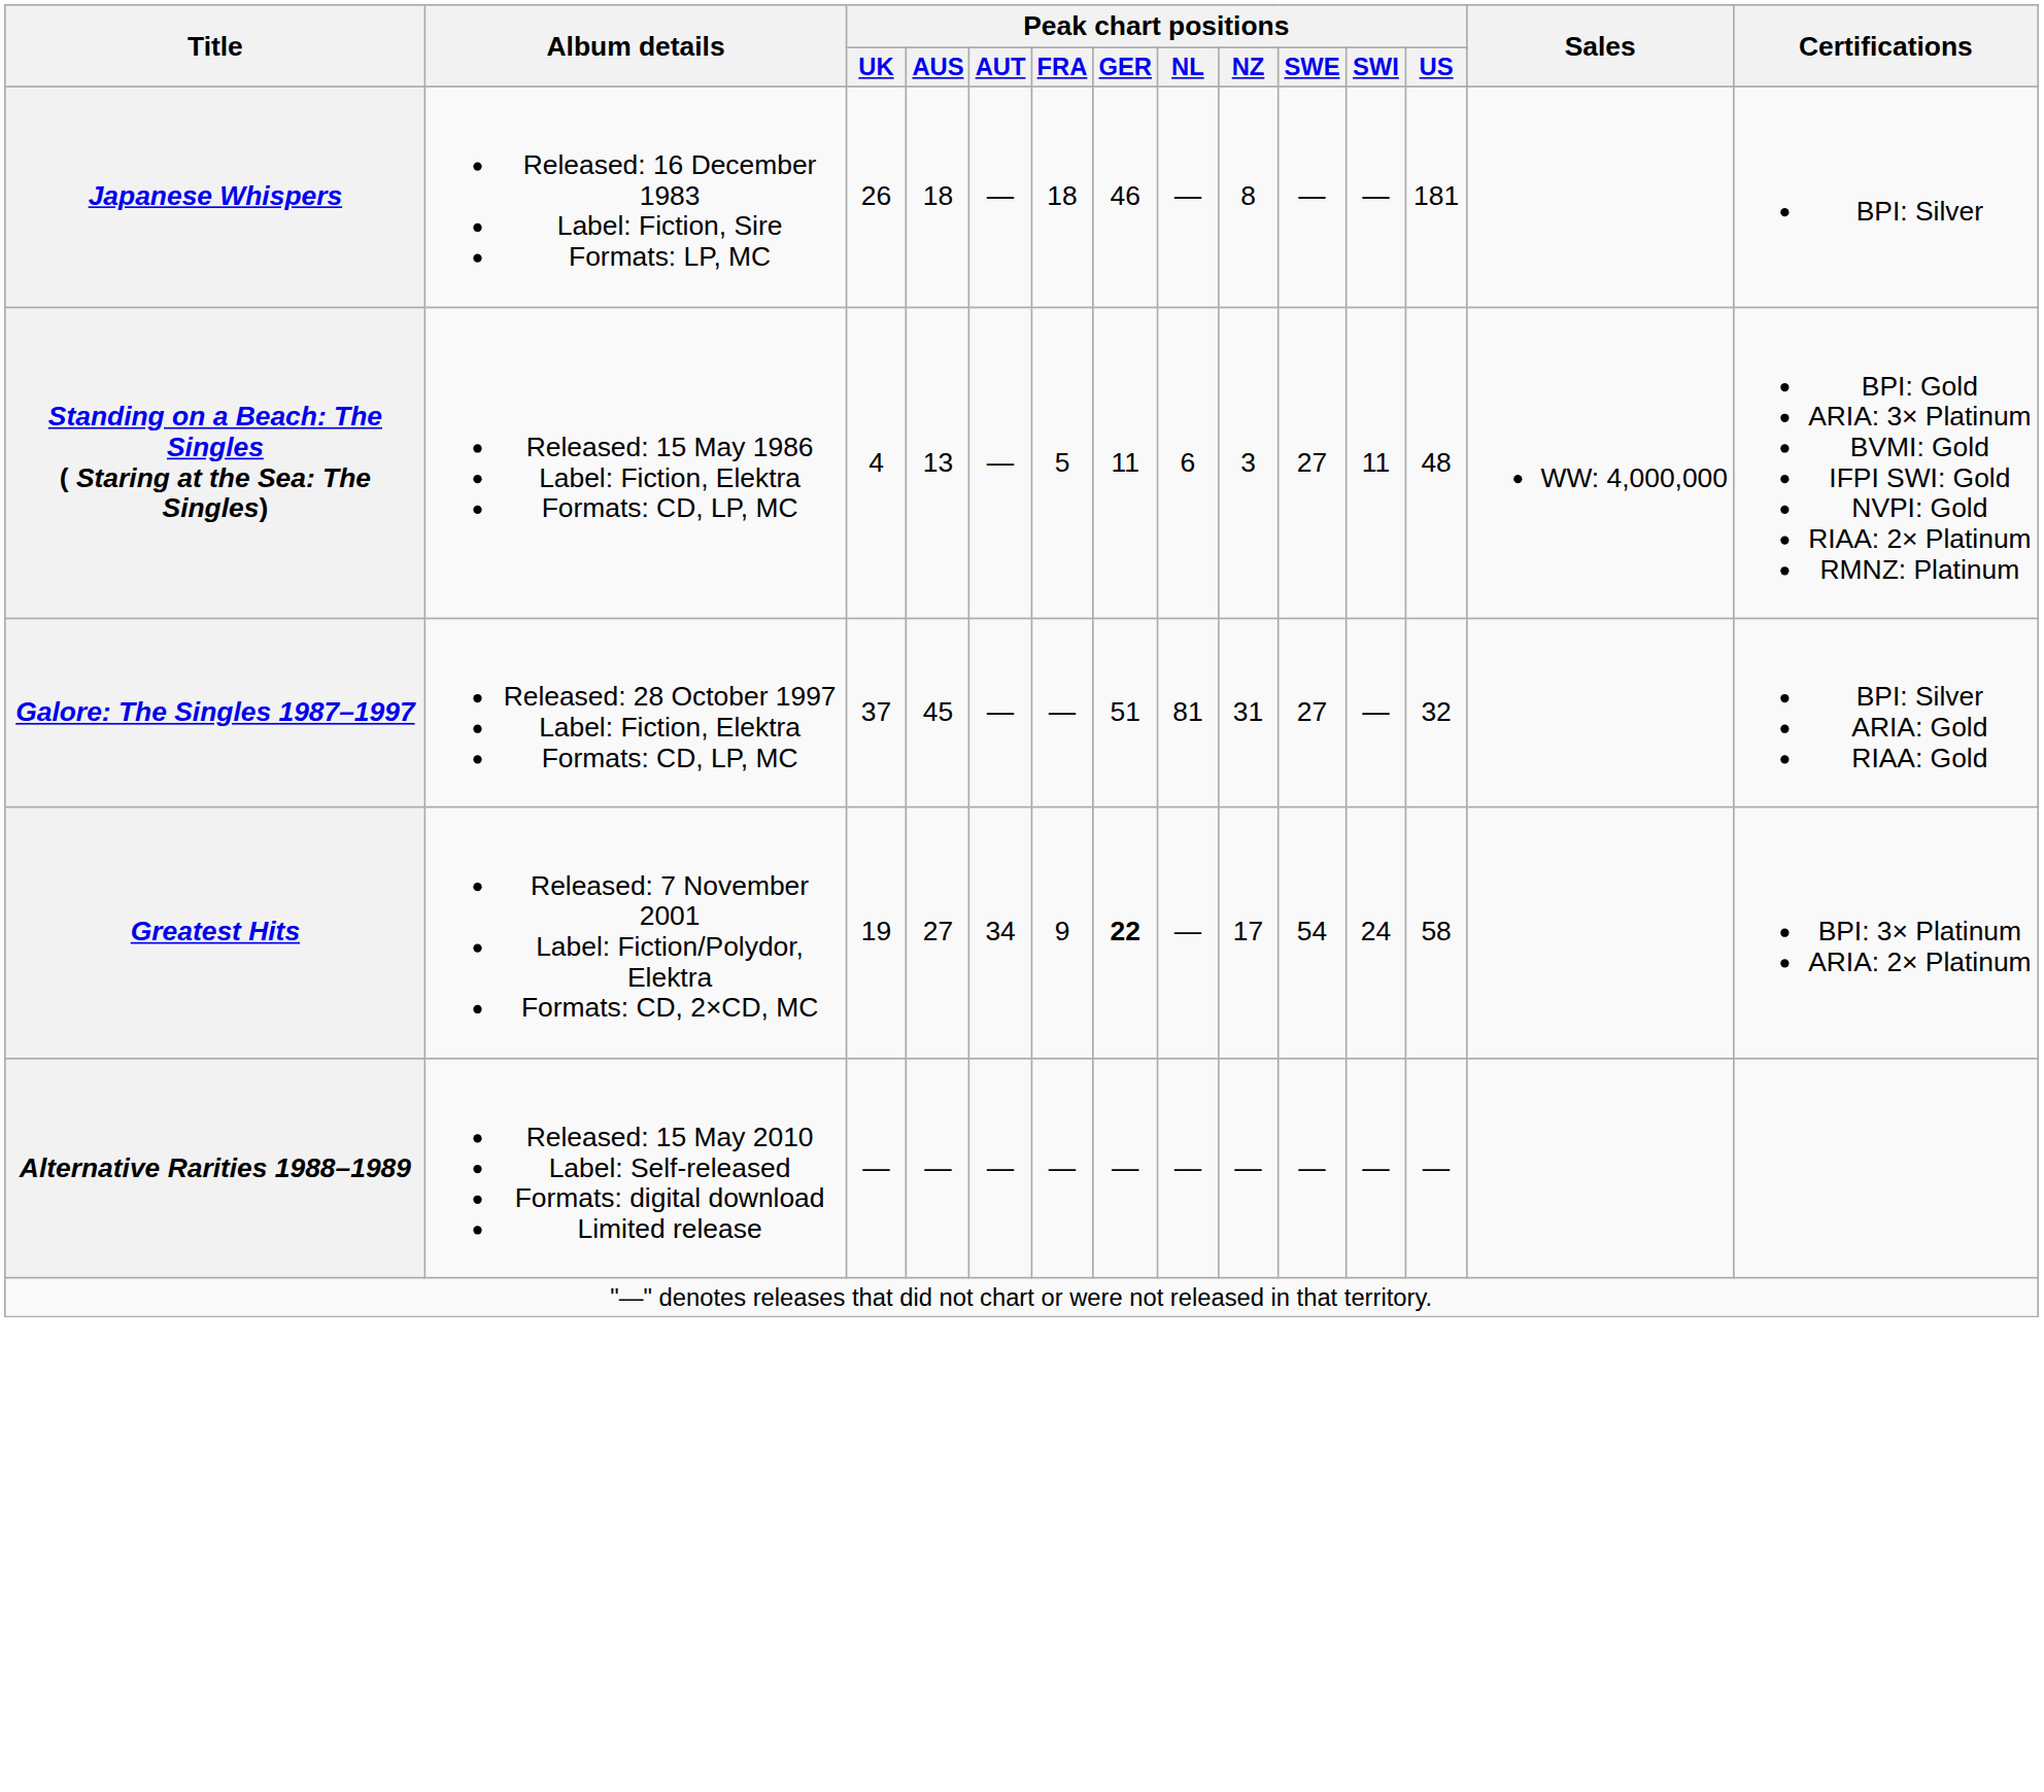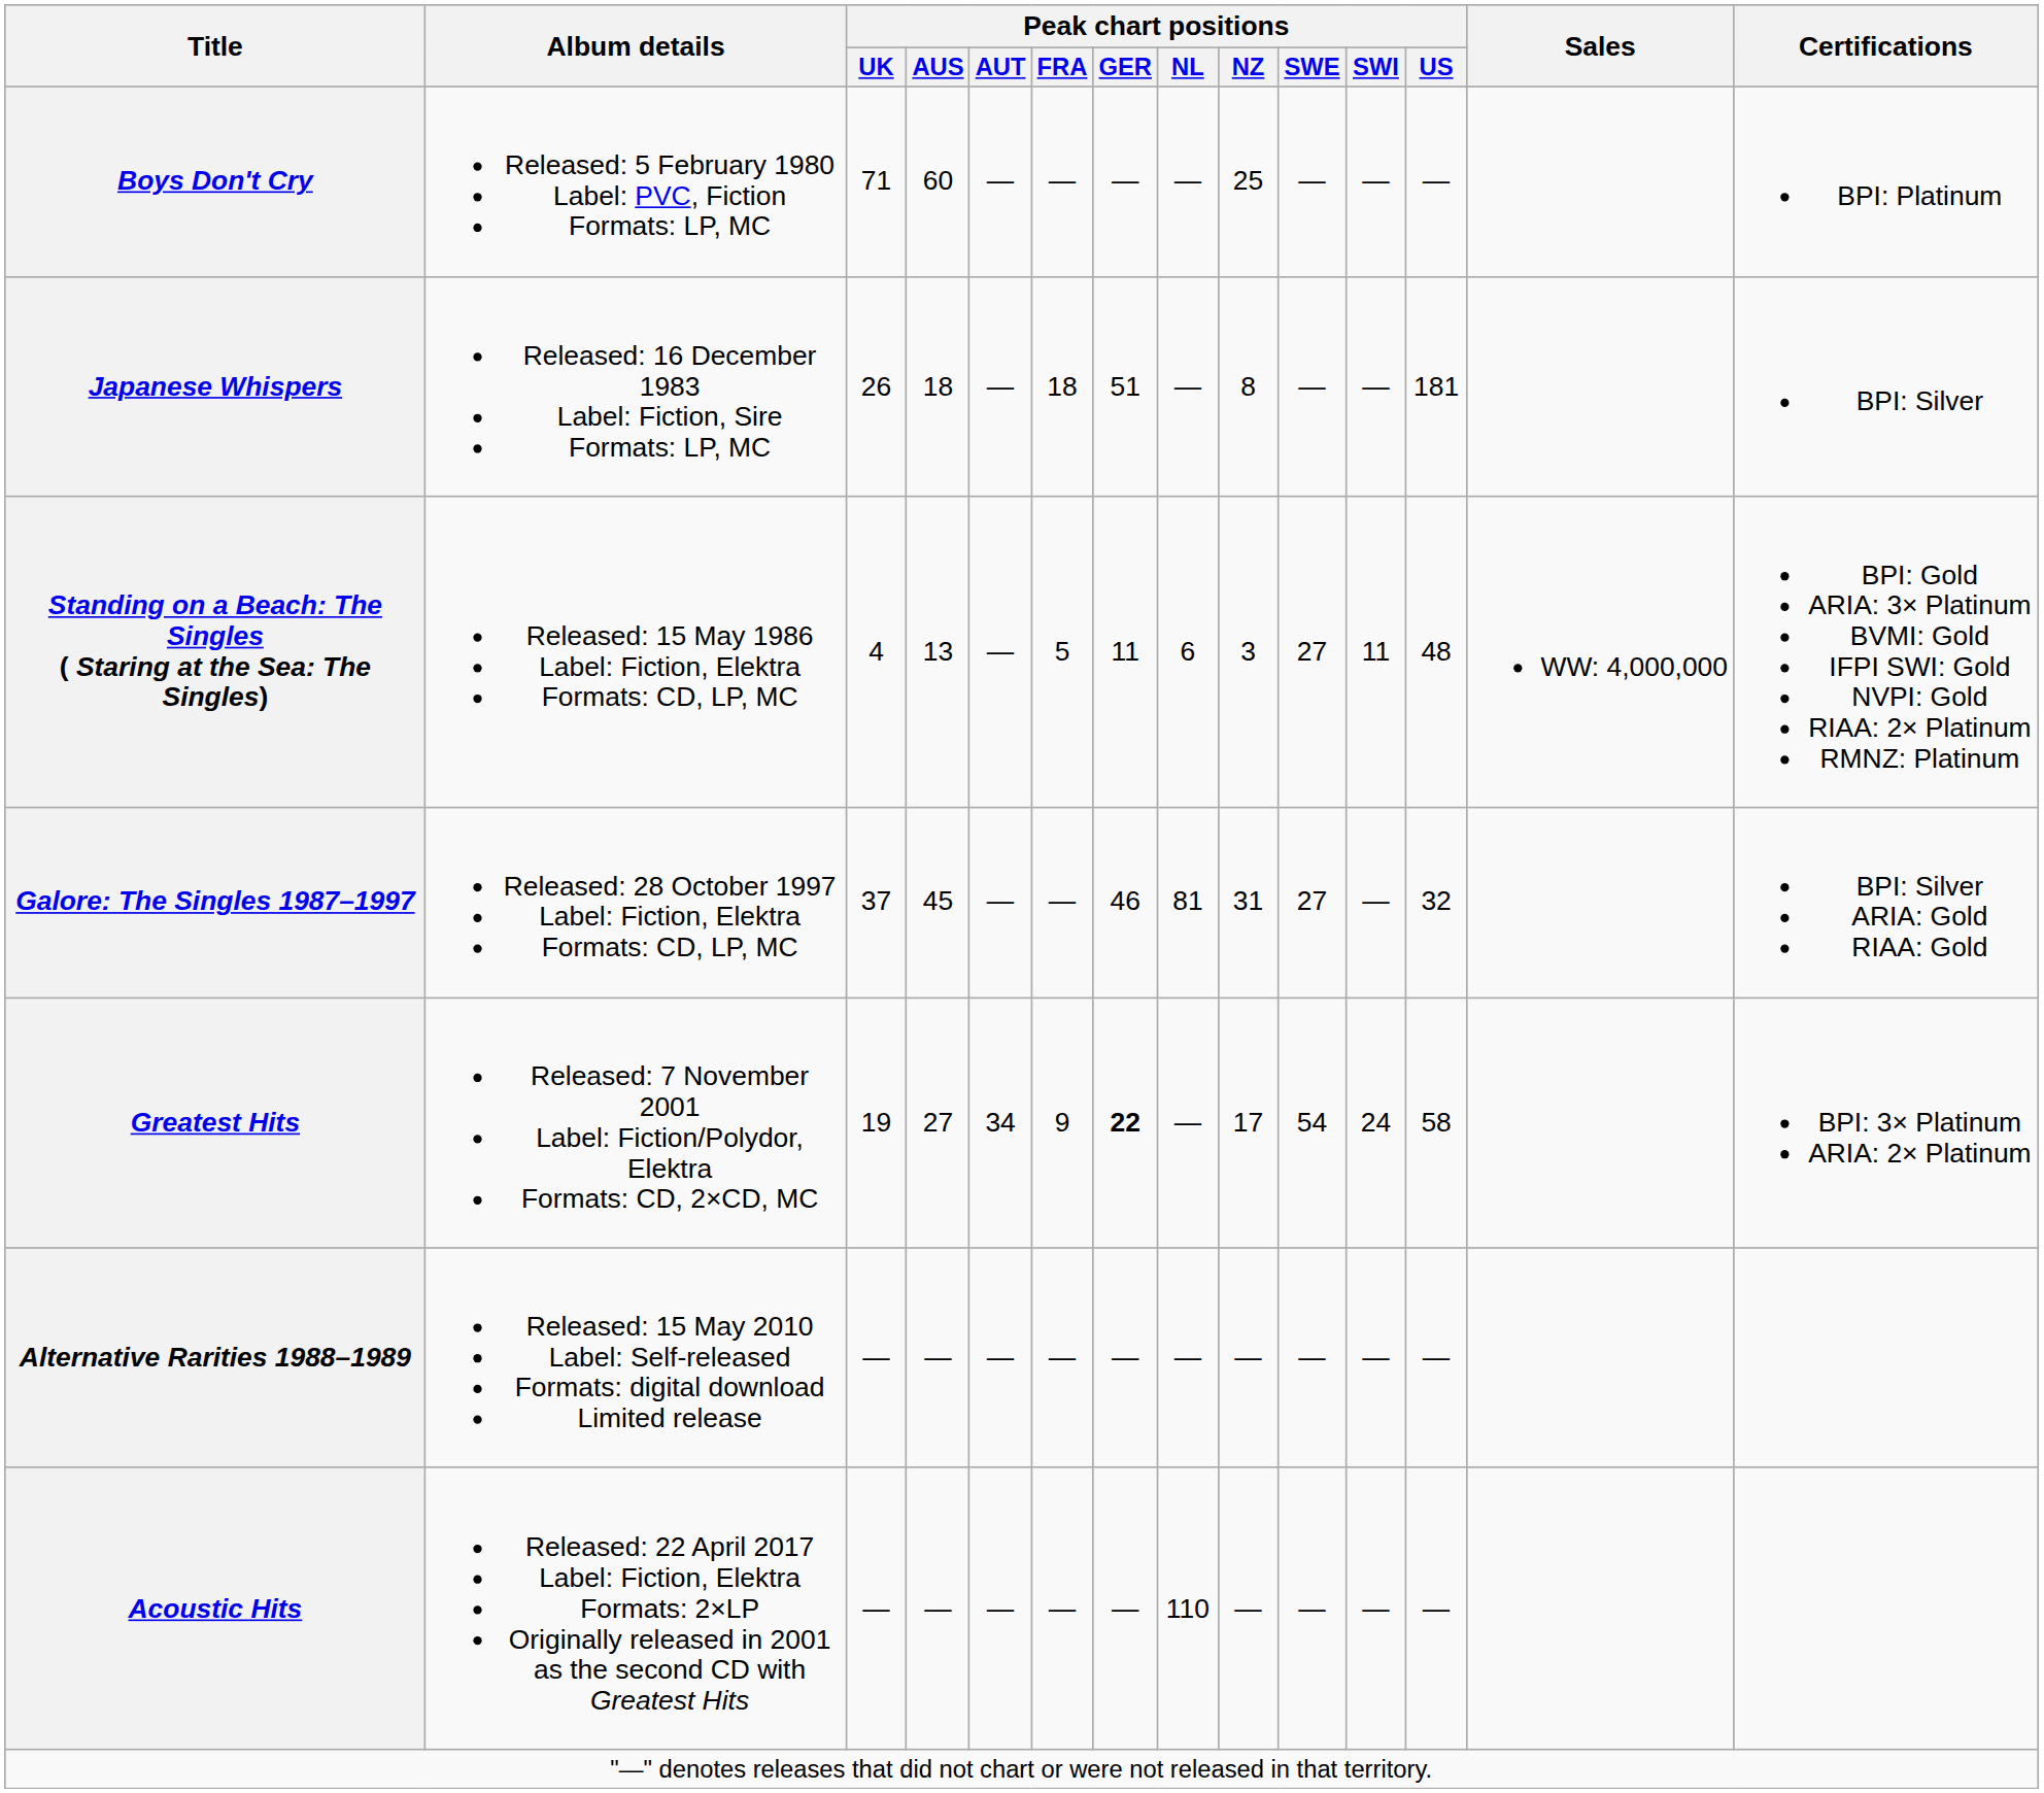 <table class="wikitable plainrowheaders" style="text-align:center;">
 <tr>
 <th rowspan="2" scope="col" style="width:15em;">Title</th>
 <th rowspan="2" scope="col" style="width:15em;">Album details</th>
 <th colspan="10">Peak chart positions</th>
 <th rowspan="2">Sales</th>
 <th rowspan="2">Certifications</th>
 </tr>
 <tr>
 <th scope="col" style="width:2em;font-size:90%;"><a href='#'>UK</a><br></th>
 <th scope="col" style="width:2em;font-size:90%;"><a href='#'>AUS</a><br></th>
 <th scope="col" style="width:2em;font-size:90%;"><a href='#'>AUT</a><br></th>
 <th scope="col" style="width:2em;font-size:90%;"><a href='#'>FRA</a><br></th>
 <th scope="col" style="width:2em;font-size:90%;"><a href='#'>GER</a><br></th>
 <th scope="col" style="width:2em;font-size:90%;"><a href='#'>NL</a><br></th>
 <th scope="col" style="width:2em;font-size:90%;"><a href='#'>NZ</a><br></th>
 <th scope="col" style="width:2em;font-size:90%;"><a href='#'>SWE</a><br></th>
 <th scope="col" style="width:2em;font-size:90%;"><a href='#'>SWI</a><br></th>
 <th scope="col" style="width:2em;font-size:90%;"><a href='#'>US</a><br></th>
 </tr>
 <tr>
+<th scope="row"><em><a href='#'>Boys Don't Cry</a></em></th>
+<td><br><ul><li>Released: 5 February 1980</li><li>Label: <a href='#'>PVC</a>, Fiction</li><li>Formats: LP, MC</li></ul></td>
+<td>71<br></td>
+<td>60</td>
+<td>—</td>
+<td>—</td>
+<td>—</td>
+<td>—</td>
+<td>25</td>
+<td>—</td>
+<td>—</td>
+<td>—</td>
+<td></td>
+<td><br><ul><li>BPI: Platinum</li></ul></td>
+</tr>
+<tr>
 <th scope="row"><em><a href='#'>Japanese Whispers</a></em></th>
 <td><br><ul><li>Released: 16 December 1983</li><li>Label: Fiction, Sire</li><li>Formats: LP, MC</li></ul></td>
 <td>26</td>
 <td>18</td>
 <td>—</td>
 <td>18</td>
-<td>46</td>
+<td>51</td>
 <td>—</td>
 <td>8</td>
 <td>—</td>
 <td>—</td>
 <td>181</td>
 <td></td>
 <td><br><ul><li>BPI: Silver</li></ul></td>
 </tr>
 <tr>
 <th scope="row"><em><a href='#'>Standing on a Beach: The Singles</a></em><br>( <em>Staring at the Sea: The Singles</em>)</th>
 <td><br><ul><li>Released: 15 May 1986</li><li>Label: Fiction, Elektra</li><li>Formats: CD, LP, MC</li></ul></td>
 <td>4</td>
 <td>13</td>
 <td>—</td>
 <td>5</td>
 <td>11</td>
 <td>6</td>
 <td>3</td>
 <td>27</td>
 <td>11</td>
 <td>48</td>
 <td><br><ul><li>WW: 4,000,000</li></ul></td>
 <td><br><ul><li>BPI: Gold</li><li>ARIA: 3× Platinum</li><li>BVMI: Gold</li><li>IFPI SWI: Gold</li><li>NVPI: Gold</li><li>RIAA: 2× Platinum</li><li>RMNZ: Platinum</li></ul></td>
 </tr>
 <tr>
 <th scope="row"><em><a href='#'>Galore: The Singles 1987–1997</a></em></th>
 <td><br><ul><li>Released: 28 October 1997</li><li>Label: Fiction, Elektra</li><li>Formats: CD, LP, MC</li></ul></td>
 <td>37</td>
 <td>45</td>
 <td>—</td>
 <td>—</td>
-<td>51</td>
+<td>46</td>
 <td>81</td>
 <td>31</td>
 <td>27</td>
 <td>—</td>
 <td>32</td>
 <td></td>
 <td><br><ul><li>BPI: Silver</li><li>ARIA: Gold</li><li>RIAA: Gold</li></ul></td>
 </tr>
 <tr>
 <th scope="row"><em><a href='#'>Greatest Hits</a></em></th>
 <td><br><ul><li>Released: 7 November 2001</li><li>Label: Fiction/Polydor, Elektra</li><li>Formats: CD, 2×CD, MC</li></ul></td>
 <td>19</td>
 <td>27</td>
 <td>34</td>
 <td>9</td>
 <td><strong>22</strong></td>
 <td>—</td>
 <td>17</td>
 <td>54</td>
 <td>24</td>
 <td>58</td>
 <td></td>
 <td><br><ul><li>BPI: 3× Platinum</li><li>ARIA: 2× Platinum</li></ul></td>
 </tr>
 <tr>
 <th scope="row"><em>Alternative Rarities 1988–1989</em></th>
 <td><br><ul><li>Released: 15 May 2010</li><li>Label: Self-released</li><li>Formats: digital download</li><li>Limited release</li></ul></td>
 <td>—</td>
 <td>—</td>
 <td>—</td>
 <td>—</td>
 <td>—</td>
 <td>—</td>
 <td>—</td>
 <td>—</td>
 <td>—</td>
 <td>—</td>
 <td></td>
 <td></td>
 </tr>
 <tr>
+<th scope="row"><em><a href='#'>Acoustic Hits</a></em></th>
+<td><br><ul><li>Released: 22 April 2017</li><li>Label: Fiction, Elektra</li><li>Formats: 2×LP</li><li>Originally released in 2001 as the second CD with <em>Greatest Hits</em></li></ul></td>
+<td>—</td>
+<td>—</td>
+<td>—</td>
+<td>—</td>
+<td>—</td>
+<td>110</td>
+<td>—</td>
+<td>—</td>
+<td>—</td>
+<td>—</td>
+<td></td>
+<td></td>
+</tr>
+<tr>
 <td colspan="14" style="font-size:90%">"—" denotes releases that did not chart or were not released in that territory.</td>
 </tr>
 </table>
